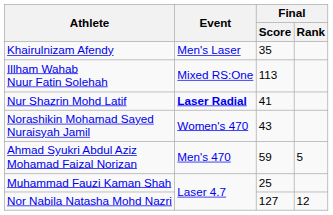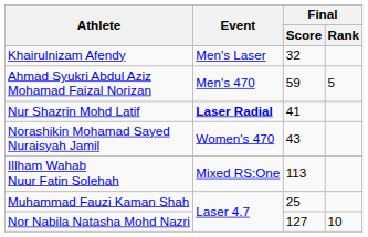 <table class="wikitable">
 <tr>
 <th rowspan="2">Athlete</th>
 <th rowspan="2">Event</th>
 <th colspan="2">Final</th>
 </tr>
 <tr>
 <th>Score</th>
 <th>Rank</th>
 </tr>
 <tr>
 <td><a href='#'>Khairulnizam Afendy</a></td>
 <td><a href='#'>Men's Laser</a></td>
-<td>35</td>
+<td>32</td>
 <td></td>
 </tr>
 <tr>
-<td><a href='#'>Illham Wahab</a><br><a href='#'>Nuur Fatin Solehah</a></td>
-<td><a href='#'>Mixed RS:One</a></td>
-<td>113</td>
-<td></td>
+<td><a href='#'>Ahmad Syukri Abdul Aziz</a><br><a href='#'>Mohamad Faizal Norizan</a></td>
+<td><a href='#'>Men's 470</a></td>
+<td>59</td>
+<td>5</td>
 </tr>
 <tr>
 <td><a href='#'>Nur Shazrin Mohd Latif</a></td>
 <td><strong><a href='#'>Laser Radial</a></strong></td>
 <td>41</td>
 <td></td>
 </tr>
 <tr>
 <td><a href='#'>Norashikin Mohamad Sayed</a><br><a href='#'>Nuraisyah Jamil</a></td>
 <td><a href='#'>Women's 470</a></td>
 <td>43</td>
 <td></td>
 </tr>
 <tr>
-<td><a href='#'>Ahmad Syukri Abdul Aziz</a><br><a href='#'>Mohamad Faizal Norizan</a></td>
-<td><a href='#'>Men's 470</a></td>
-<td>59</td>
-<td>5</td>
+<td><a href='#'>Illham Wahab</a><br><a href='#'>Nuur Fatin Solehah</a></td>
+<td><a href='#'>Mixed RS:One</a></td>
+<td>113</td>
+<td></td>
 </tr>
 <tr>
 <td><a href='#'>Muhammad Fauzi Kaman Shah</a></td>
 <td rowspan="2"><a href='#'>Laser 4.7</a></td>
 <td>25</td>
 <td></td>
 </tr>
 <tr>
 <td><a href='#'>Nor Nabila Natasha Mohd Nazri</a></td>
 <td>127</td>
-<td>12</td>
+<td>10</td>
 </tr>
 </table>
